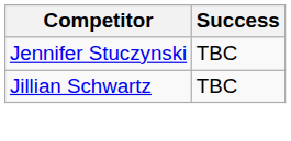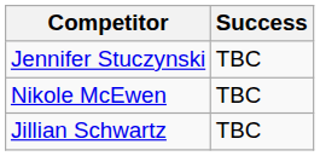 <table class="wikitable">
 <tr>
 <th>Competitor</th>
 <th>Success</th>
 </tr>
 <tr>
 <td><a href='#'>Jennifer Stuczynski</a></td>
 <td>TBC</td>
 </tr>
 <tr>
+<td><a href='#'>Nikole McEwen</a></td>
+<td>TBC</td>
+</tr>
+<tr>
 <td><a href='#'>Jillian Schwartz</a></td>
 <td>TBC</td>
 </tr>
 </table>
